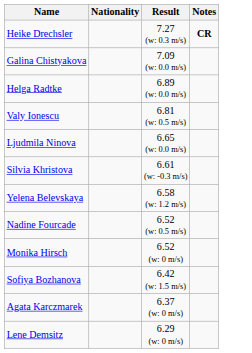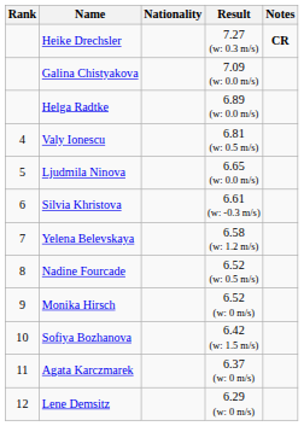 <table class="wikitable sortable" style="text-align:center">
 <tr>
+<th>Rank</th>
 <th>Name</th>
 <th>Nationality</th>
 <th>Result</th>
 <th>Notes</th>
 </tr>
 <tr>
+<td></td>
 <td align=left><a href='#'>Heike Drechsler</a></td>
 <td align=left></td>
 <td>7.27<br><small>(w: 0.3 m/s)</small></td>
 <td><strong>CR</strong></td>
 </tr>
 <tr>
+<td></td>
 <td align=left><a href='#'>Galina Chistyakova</a></td>
 <td align=left></td>
 <td>7.09<br><small>(w: 0.0 m/s)</small></td>
 <td></td>
 </tr>
 <tr>
+<td></td>
 <td align=left><a href='#'>Helga Radtke</a></td>
 <td align=left></td>
 <td>6.89<br><small>(w: 0.0 m/s)</small></td>
 <td></td>
 </tr>
 <tr>
+<td>4</td>
 <td align=left><a href='#'>Valy Ionescu</a></td>
 <td align=left></td>
 <td>6.81<br><small>(w: 0.5 m/s)</small></td>
 <td></td>
 </tr>
 <tr>
+<td>5</td>
 <td align=left><a href='#'>Ljudmila Ninova</a></td>
 <td align=left></td>
 <td>6.65<br><small>(w: 0.0 m/s)</small></td>
 <td></td>
 </tr>
 <tr>
+<td>6</td>
 <td align=left><a href='#'>Silvia Khristova</a></td>
 <td align=left></td>
 <td>6.61<br><small>(w: -0.3 m/s)</small></td>
 <td></td>
 </tr>
 <tr>
+<td>7</td>
 <td align=left><a href='#'>Yelena Belevskaya</a></td>
 <td align=left></td>
 <td>6.58<br><small>(w: 1.2 m/s)</small></td>
 <td></td>
 </tr>
 <tr>
+<td>8</td>
 <td align=left><a href='#'>Nadine Fourcade</a></td>
 <td align=left></td>
 <td>6.52<br><small>(w: 0.5 m/s)</small></td>
 <td></td>
 </tr>
 <tr>
+<td>9</td>
 <td align=left><a href='#'>Monika Hirsch</a></td>
 <td align=left></td>
 <td>6.52<br><small>(w: 0 m/s)</small></td>
 <td></td>
 </tr>
 <tr>
+<td>10</td>
 <td align=left><a href='#'>Sofiya Bozhanova</a></td>
 <td align=left></td>
 <td>6.42<br><small>(w: 1.5 m/s)</small></td>
 <td></td>
 </tr>
 <tr>
+<td>11</td>
 <td align=left><a href='#'>Agata Karczmarek</a></td>
 <td align=left></td>
 <td>6.37<br><small>(w: 0 m/s)</small></td>
 <td></td>
 </tr>
 <tr>
+<td>12</td>
 <td align=left><a href='#'>Lene Demsitz</a></td>
 <td align=left></td>
 <td>6.29<br><small>(w: 0 m/s)</small></td>
 <td></td>
 </tr>
 </table>
